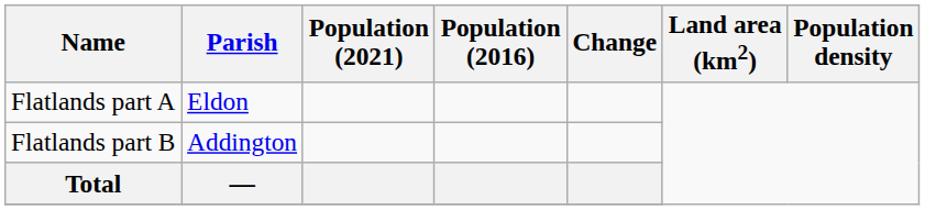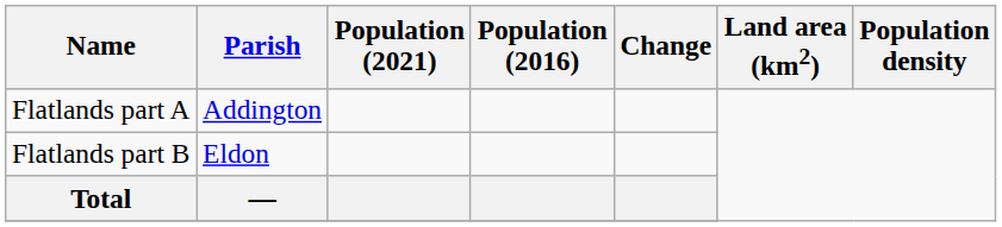 <table class="wikitable sortable collapsible">
 <tr>
 <th scope="col">Name</th>
 <th scope="col"><a href='#'>Parish</a></th>
 <th scope="col">Population<br>(2021)</th>
 <th scope="col">Population<br>(2016)</th>
 <th scope="col">Change</th>
 <th scope="col">Land area<br>(km<sup>2</sup>)</th>
 <th scope="col">Population<br>density</th>
 </tr>
 <tr>
 <td scope="row">Flatlands part A</td>
-<td><a href='#'>Eldon</a></td>
+<td><a href='#'>Addington</a></td>
 <td></td>
 <td align=center></td>
 <td align=center></td>
 </tr>
 <tr>
 <td scope="row">Flatlands part B</td>
-<td><a href='#'>Addington</a></td>
+<td><a href='#'>Eldon</a></td>
 <td></td>
 <td align=center></td>
 <td align=center></td>
 </tr>
 <tr class="sortbottom" align="center" style="background: #f2f2f2;">
 <td><strong>Total</strong></td>
 <td align=center><strong>—</strong></td>
 <td></td>
 <td align=center><strong></strong></td>
 <td><strong></strong></td>
 </tr>
 <tr>
 </tr>
 </table>
